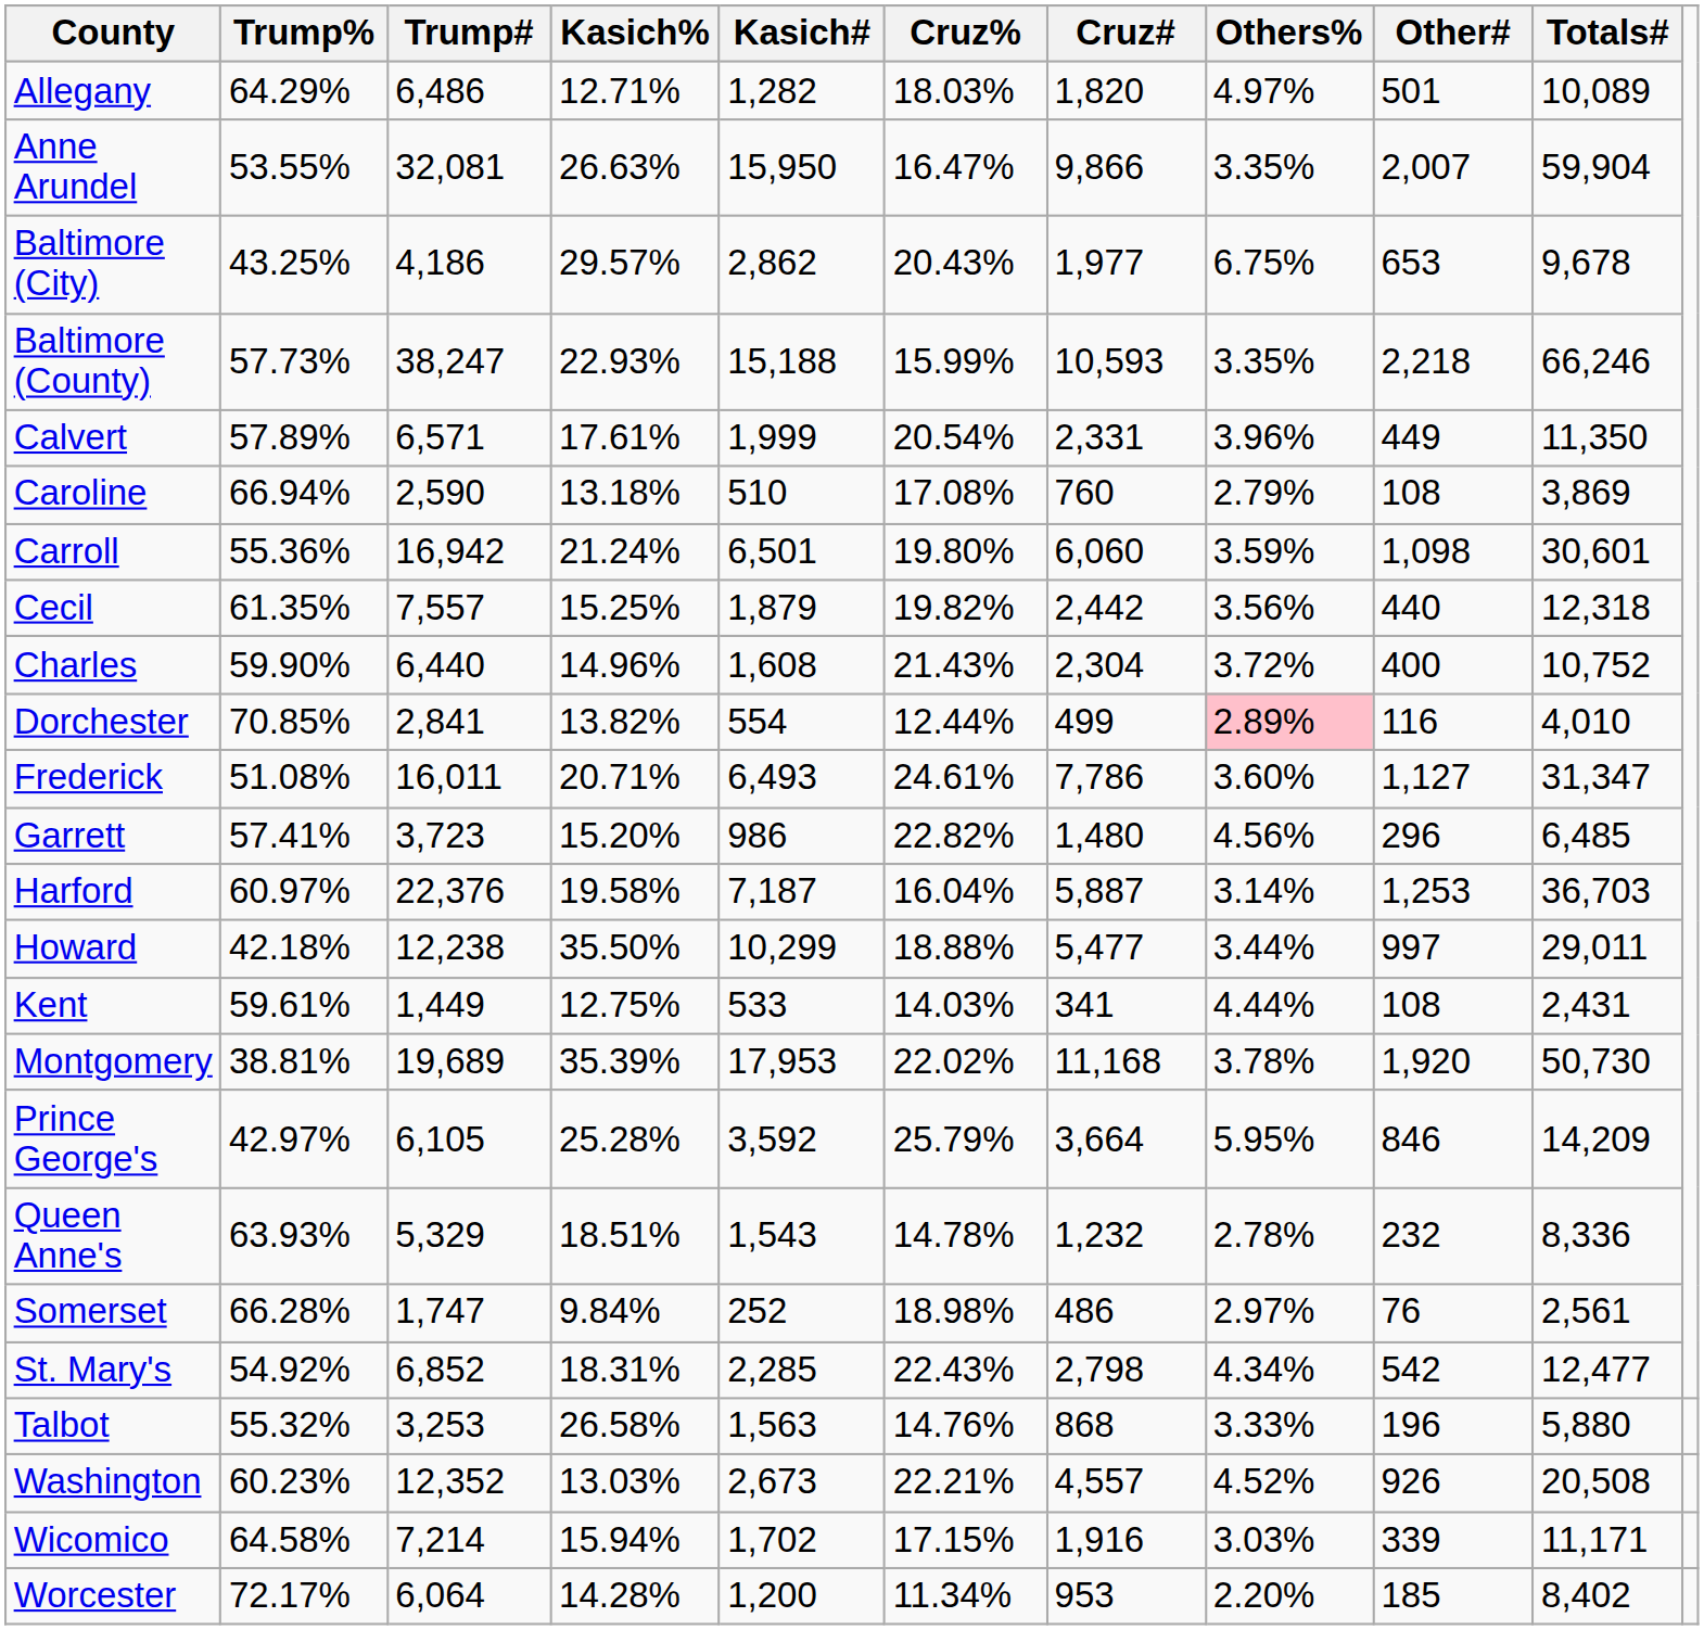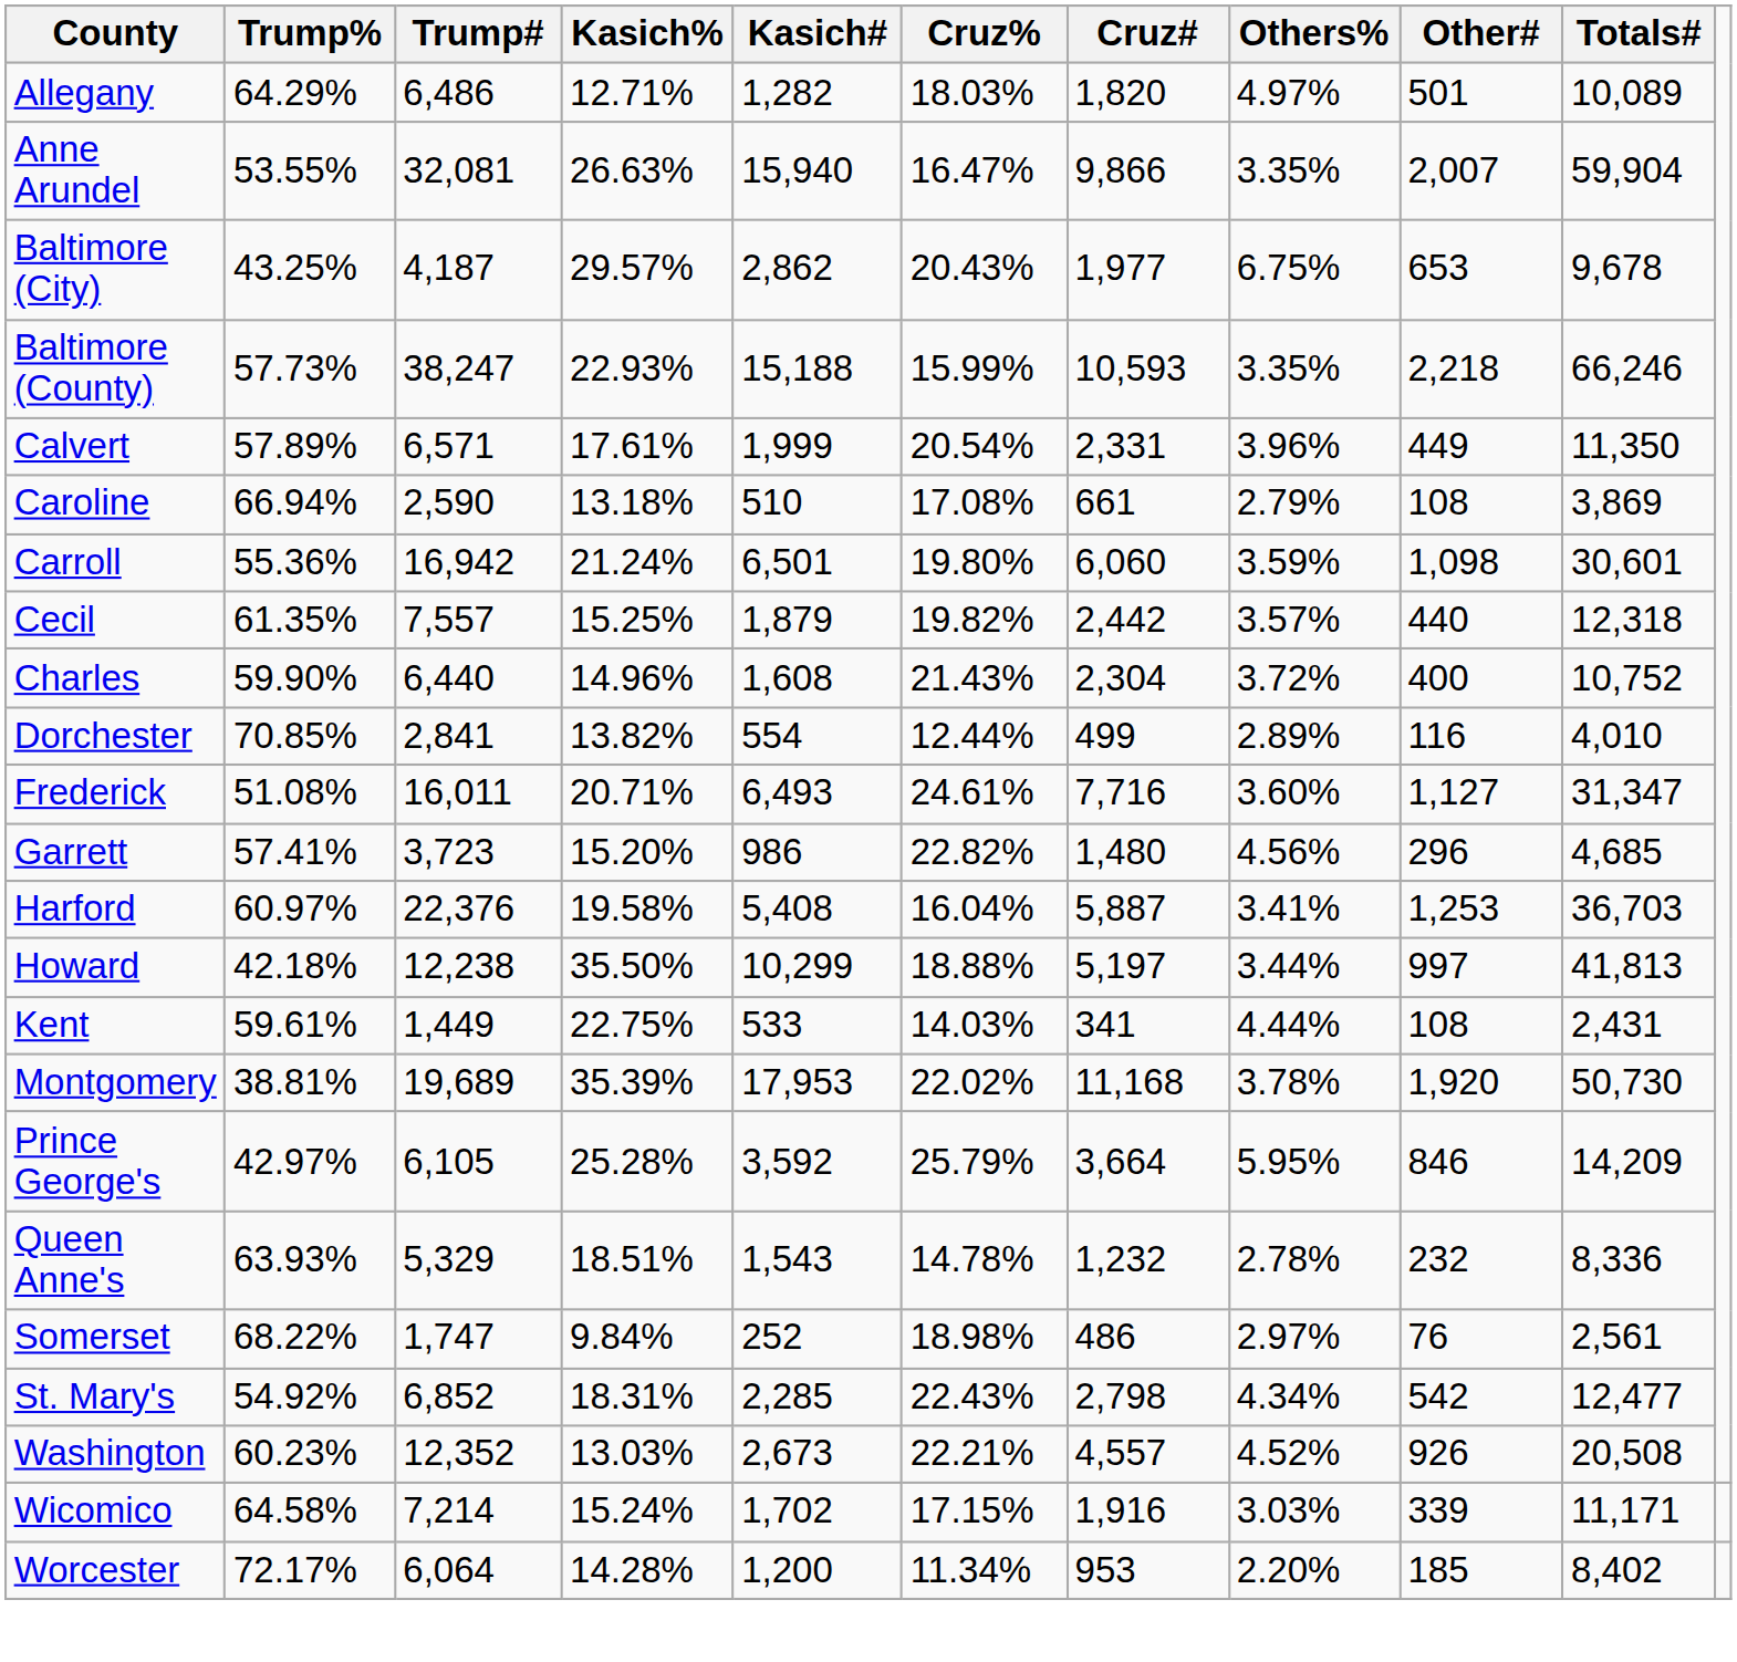 <table style="width:60%;" class="wikitable sortable">
 <tr style="background:lightgrey;">
 <th style="width:11%;">County</th>
 <th style="width:10%;">Trump%</th>
 <th style="width:10%;">Trump#</th>
 <th style="width:10%;">Kasich%</th>
 <th style="width:10%;">Kasich#</th>
 <th style="width:10%;">Cruz%</th>
 <th style="width:10%;">Cruz#</th>
 <th style="width:10%;">Others%</th>
 <th style="width:10%;">Other#</th>
 <th style="width:10%;">Totals#</th>
 </tr>
 <tr>
 <td><a href='#'>Allegany</a></td>
 <td>64.29%</td>
 <td>6,486</td>
 <td>12.71%</td>
 <td>1,282</td>
 <td>18.03%</td>
 <td>1,820</td>
 <td>4.97%</td>
 <td>501</td>
 <td>10,089</td>
 </tr>
 <tr>
 <td><a href='#'>Anne Arundel</a></td>
 <td>53.55%</td>
 <td>32,081</td>
 <td>26.63%</td>
-<td>15,950</td>
+<td>15,940</td>
 <td>16.47%</td>
 <td>9,866</td>
 <td>3.35%</td>
 <td>2,007</td>
 <td>59,904</td>
 </tr>
 <tr>
 <td><a href='#'>Baltimore (City)</a></td>
 <td>43.25%</td>
-<td>4,186</td>
+<td>4,187</td>
 <td>29.57%</td>
 <td>2,862</td>
 <td>20.43%</td>
 <td>1,977</td>
 <td>6.75%</td>
 <td>653</td>
 <td>9,678</td>
 </tr>
 <tr>
 <td><a href='#'>Baltimore (County)</a></td>
 <td>57.73%</td>
 <td>38,247</td>
 <td>22.93%</td>
 <td>15,188</td>
 <td>15.99%</td>
 <td>10,593</td>
 <td>3.35%</td>
 <td>2,218</td>
 <td>66,246</td>
 </tr>
 <tr>
 <td><a href='#'>Calvert</a></td>
 <td>57.89%</td>
 <td>6,571</td>
 <td>17.61%</td>
 <td>1,999</td>
 <td>20.54%</td>
 <td>2,331</td>
 <td>3.96%</td>
 <td>449</td>
 <td>11,350</td>
 </tr>
 <tr>
 <td><a href='#'>Caroline</a></td>
 <td>66.94%</td>
 <td>2,590</td>
 <td>13.18%</td>
 <td>510</td>
 <td>17.08%</td>
-<td>760</td>
+<td>661</td>
 <td>2.79%</td>
 <td>108</td>
 <td>3,869</td>
 </tr>
 <tr>
 <td><a href='#'>Carroll</a></td>
 <td>55.36%</td>
 <td>16,942</td>
 <td>21.24%</td>
 <td>6,501</td>
 <td>19.80%</td>
 <td>6,060</td>
 <td>3.59%</td>
 <td>1,098</td>
 <td>30,601</td>
 </tr>
 <tr>
 <td><a href='#'>Cecil</a></td>
 <td>61.35%</td>
 <td>7,557</td>
 <td>15.25%</td>
 <td>1,879</td>
 <td>19.82%</td>
 <td>2,442</td>
-<td>3.56%</td>
+<td>3.57%</td>
 <td>440</td>
 <td>12,318</td>
 </tr>
 <tr>
 <td><a href='#'>Charles</a></td>
 <td>59.90%</td>
 <td>6,440</td>
 <td>14.96%</td>
 <td>1,608</td>
 <td>21.43%</td>
 <td>2,304</td>
 <td>3.72%</td>
 <td>400</td>
 <td>10,752</td>
 </tr>
 <tr>
 <td><a href='#'>Dorchester</a></td>
 <td>70.85%</td>
 <td>2,841</td>
 <td>13.82%</td>
 <td>554</td>
 <td>12.44%</td>
 <td>499</td>
-<td style="background: pink;">2.89%</td>
+<td>2.89%</td>
 <td>116</td>
 <td>4,010</td>
 </tr>
 <tr>
 <td><a href='#'>Frederick</a></td>
 <td>51.08%</td>
 <td>16,011</td>
 <td>20.71%</td>
 <td>6,493</td>
 <td>24.61%</td>
-<td>7,786</td>
+<td>7,716</td>
 <td>3.60%</td>
 <td>1,127</td>
 <td>31,347</td>
 </tr>
 <tr>
 <td><a href='#'>Garrett</a></td>
 <td>57.41%</td>
 <td>3,723</td>
 <td>15.20%</td>
 <td>986</td>
 <td>22.82%</td>
 <td>1,480</td>
 <td>4.56%</td>
 <td>296</td>
-<td>6,485</td>
+<td>4,685</td>
 </tr>
 <tr>
 <td><a href='#'>Harford</a></td>
 <td>60.97%</td>
 <td>22,376</td>
 <td>19.58%</td>
-<td>7,187</td>
+<td>5,408</td>
 <td>16.04%</td>
 <td>5,887</td>
-<td>3.14%</td>
+<td>3.41%</td>
 <td>1,253</td>
 <td>36,703</td>
 </tr>
 <tr>
 <td><a href='#'>Howard</a></td>
 <td>42.18%</td>
 <td>12,238</td>
 <td>35.50%</td>
 <td>10,299</td>
 <td>18.88%</td>
-<td>5,477</td>
+<td>5,197</td>
 <td>3.44%</td>
 <td>997</td>
-<td>29,011</td>
+<td>41,813</td>
 </tr>
 <tr>
 <td><a href='#'>Kent</a></td>
 <td>59.61%</td>
 <td>1,449</td>
-<td>12.75%</td>
+<td>22.75%</td>
 <td>533</td>
 <td>14.03%</td>
 <td>341</td>
 <td>4.44%</td>
 <td>108</td>
 <td>2,431</td>
 </tr>
 <tr>
 <td><a href='#'>Montgomery</a></td>
 <td>38.81%</td>
 <td>19,689</td>
 <td>35.39%</td>
 <td>17,953</td>
 <td>22.02%</td>
 <td>11,168</td>
 <td>3.78%</td>
 <td>1,920</td>
 <td>50,730</td>
 </tr>
 <tr>
 <td><a href='#'>Prince George's</a></td>
 <td>42.97%</td>
 <td>6,105</td>
 <td>25.28%</td>
 <td>3,592</td>
 <td>25.79%</td>
 <td>3,664</td>
 <td>5.95%</td>
 <td>846</td>
 <td>14,209</td>
 </tr>
 <tr>
 <td><a href='#'>Queen Anne's</a></td>
 <td>63.93%</td>
 <td>5,329</td>
 <td>18.51%</td>
 <td>1,543</td>
 <td>14.78%</td>
 <td>1,232</td>
 <td>2.78%</td>
 <td>232</td>
 <td>8,336</td>
 </tr>
 <tr>
 <td><a href='#'>Somerset</a></td>
-<td>66.28%</td>
+<td>68.22%</td>
 <td>1,747</td>
 <td>9.84%</td>
 <td>252</td>
 <td>18.98%</td>
 <td>486</td>
 <td>2.97%</td>
 <td>76</td>
 <td>2,561</td>
 </tr>
 <tr>
 <td><a href='#'>St. Mary's</a></td>
 <td>54.92%</td>
 <td>6,852</td>
 <td>18.31%</td>
 <td>2,285</td>
 <td>22.43%</td>
 <td>2,798</td>
 <td>4.34%</td>
 <td>542</td>
 <td>12,477</td>
 </tr>
 <tr>
-<td><a href='#'>Talbot</a></td>
-<td>55.32%</td>
-<td>3,253</td>
-<td>26.58%</td>
-<td>1,563</td>
-<td>14.76%</td>
-<td>868</td>
-<td>3.33%</td>
-<td>196</td>
-<td>5,880</td>
-<td></td>
-</tr>
-<tr>
 <td><a href='#'>Washington</a></td>
 <td>60.23%</td>
 <td>12,352</td>
 <td>13.03%</td>
 <td>2,673</td>
 <td>22.21%</td>
 <td>4,557</td>
 <td>4.52%</td>
 <td>926</td>
 <td>20,508</td>
 </tr>
 <tr>
 <td><a href='#'>Wicomico</a></td>
 <td>64.58%</td>
 <td>7,214</td>
-<td>15.94%</td>
+<td>15.24%</td>
 <td>1,702</td>
 <td>17.15%</td>
 <td>1,916</td>
 <td>3.03%</td>
 <td>339</td>
 <td>11,171</td>
 <td></td>
 </tr>
 <tr>
 <td><a href='#'>Worcester</a></td>
 <td>72.17%</td>
 <td>6,064</td>
 <td>14.28%</td>
 <td>1,200</td>
 <td>11.34%</td>
 <td>953</td>
 <td>2.20%</td>
 <td>185</td>
 <td>8,402</td>
 </tr>
 </table>
